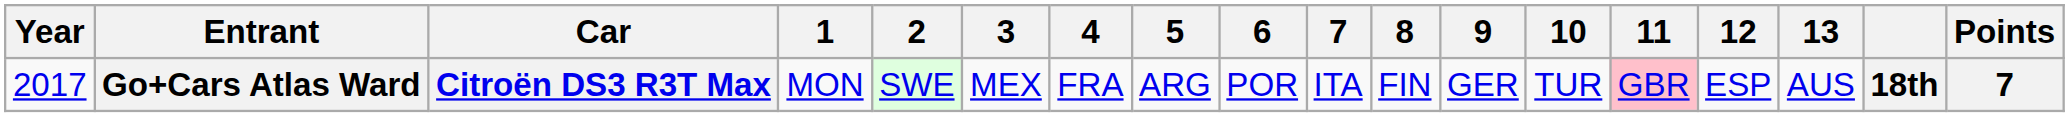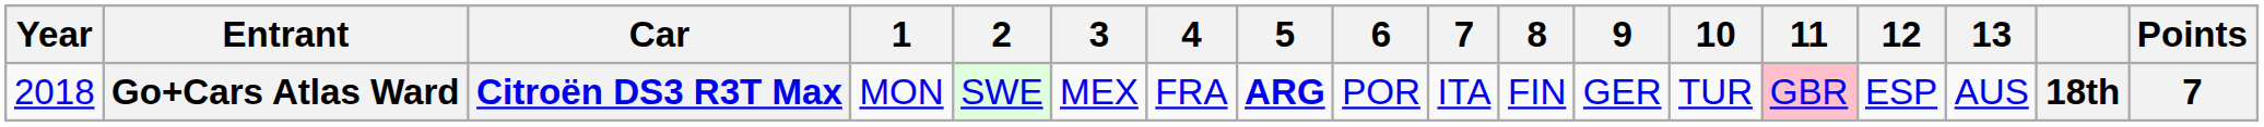 <table class="wikitable" style="text-align:center; font-size:90%">
 <tr>
 <th>Year</th>
 <th>Entrant</th>
 <th>Car</th>
 <th>1</th>
 <th>2</th>
 <th>3</th>
 <th>4</th>
 <th>5</th>
 <th>6</th>
 <th>7</th>
 <th>8</th>
 <th>9</th>
 <th>10</th>
 <th>11</th>
 <th>12</th>
 <th>13</th>
 <th></th>
 <th>Points</th>
 </tr>
 <tr>
-<td><a href='#'>2017</a></td>
+<td><a href='#'>2018</a></td>
 <th>Go+Cars Atlas Ward</th>
 <th><a href='#'>Citroën DS3 R3T Max</a></th>
 <td><a href='#'>MON</a></td>
 <td style="background:#DFFFDF;"><a href='#'>SWE</a><br></td>
 <td><a href='#'>MEX</a></td>
 <td><a href='#'>FRA</a></td>
-<td><a href='#'>ARG</a></td>
+<td><strong><a href='#'>ARG</a></strong></td>
 <td><a href='#'>POR</a></td>
 <td><a href='#'>ITA</a></td>
 <td><a href='#'>FIN</a></td>
 <td><a href='#'>GER</a></td>
 <td><a href='#'>TUR</a></td>
 <td style="background: pink;"><a href='#'>GBR</a></td>
 <td><a href='#'>ESP</a></td>
 <td><a href='#'>AUS</a></td>
 <th>18th</th>
 <th>7</th>
 </tr>
 </table>
